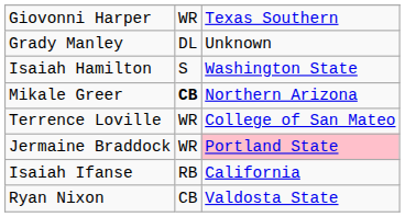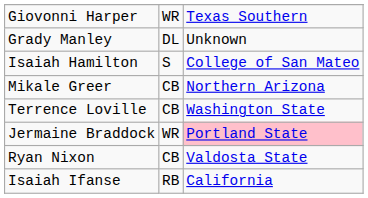 <table class="wikitable">
 <tr>
 </tr>
 <tr>
 <td>Giovonni Harper</td>
 <td>WR</td>
 <td><a href='#'>Texas Southern</a></td>
 </tr>
 <tr>
 <td>Grady Manley</td>
 <td>DL</td>
 <td>Unknown</td>
 </tr>
 <tr>
 <td>Isaiah Hamilton</td>
 <td>S</td>
-<td><a href='#'>Washington State</a></td>
+<td><a href='#'>College of San Mateo</a></td>
 </tr>
 <tr>
 <td>Mikale Greer</td>
-<td><strong>CB</strong></td>
+<td>CB</td>
 <td><a href='#'>Northern Arizona</a></td>
 </tr>
 <tr>
 <td>Terrence Loville</td>
-<td>WR</td>
-<td><a href='#'>College of San Mateo</a></td>
+<td>CB</td>
+<td><a href='#'>Washington State</a></td>
 </tr>
 <tr>
 <td>Jermaine Braddock</td>
 <td>WR</td>
 <td style="background: pink;"><a href='#'>Portland State</a></td>
 </tr>
 <tr>
+<td>Ryan Nixon</td>
+<td>CB</td>
+<td><a href='#'>Valdosta State</a></td>
+</tr>
+<tr>
 <td>Isaiah Ifanse</td>
 <td>RB</td>
 <td><a href='#'>California</a></td>
 </tr>
-<tr>
-<td>Ryan Nixon</td>
-<td>CB</td>
-<td><a href='#'>Valdosta State</a></td>
-</tr>
 </table>
